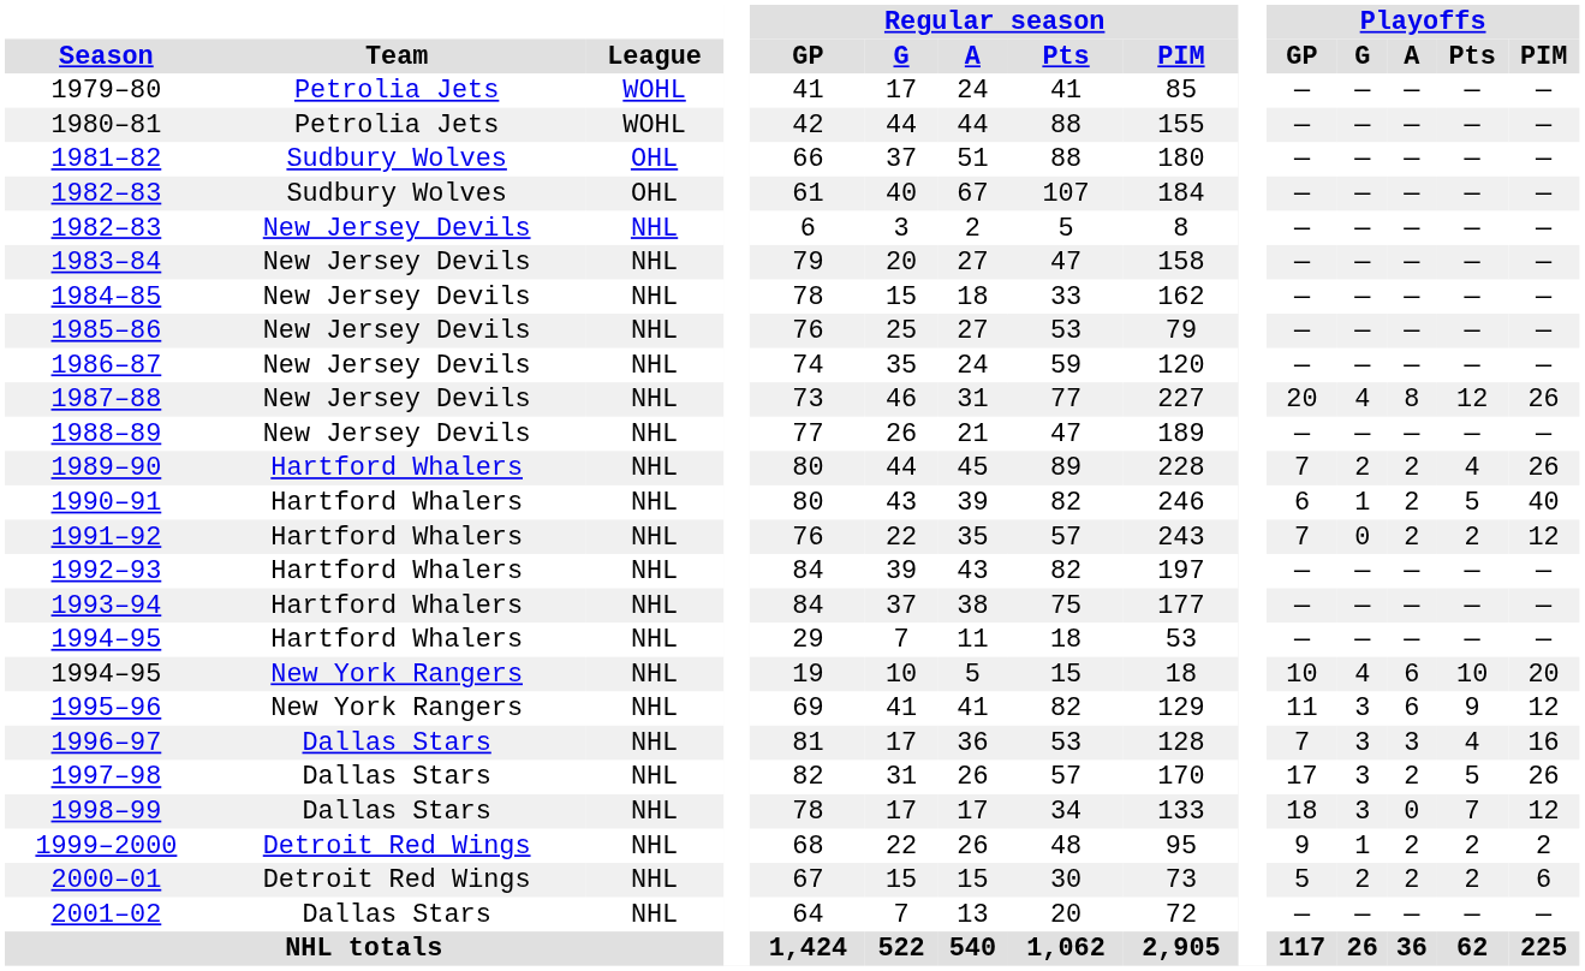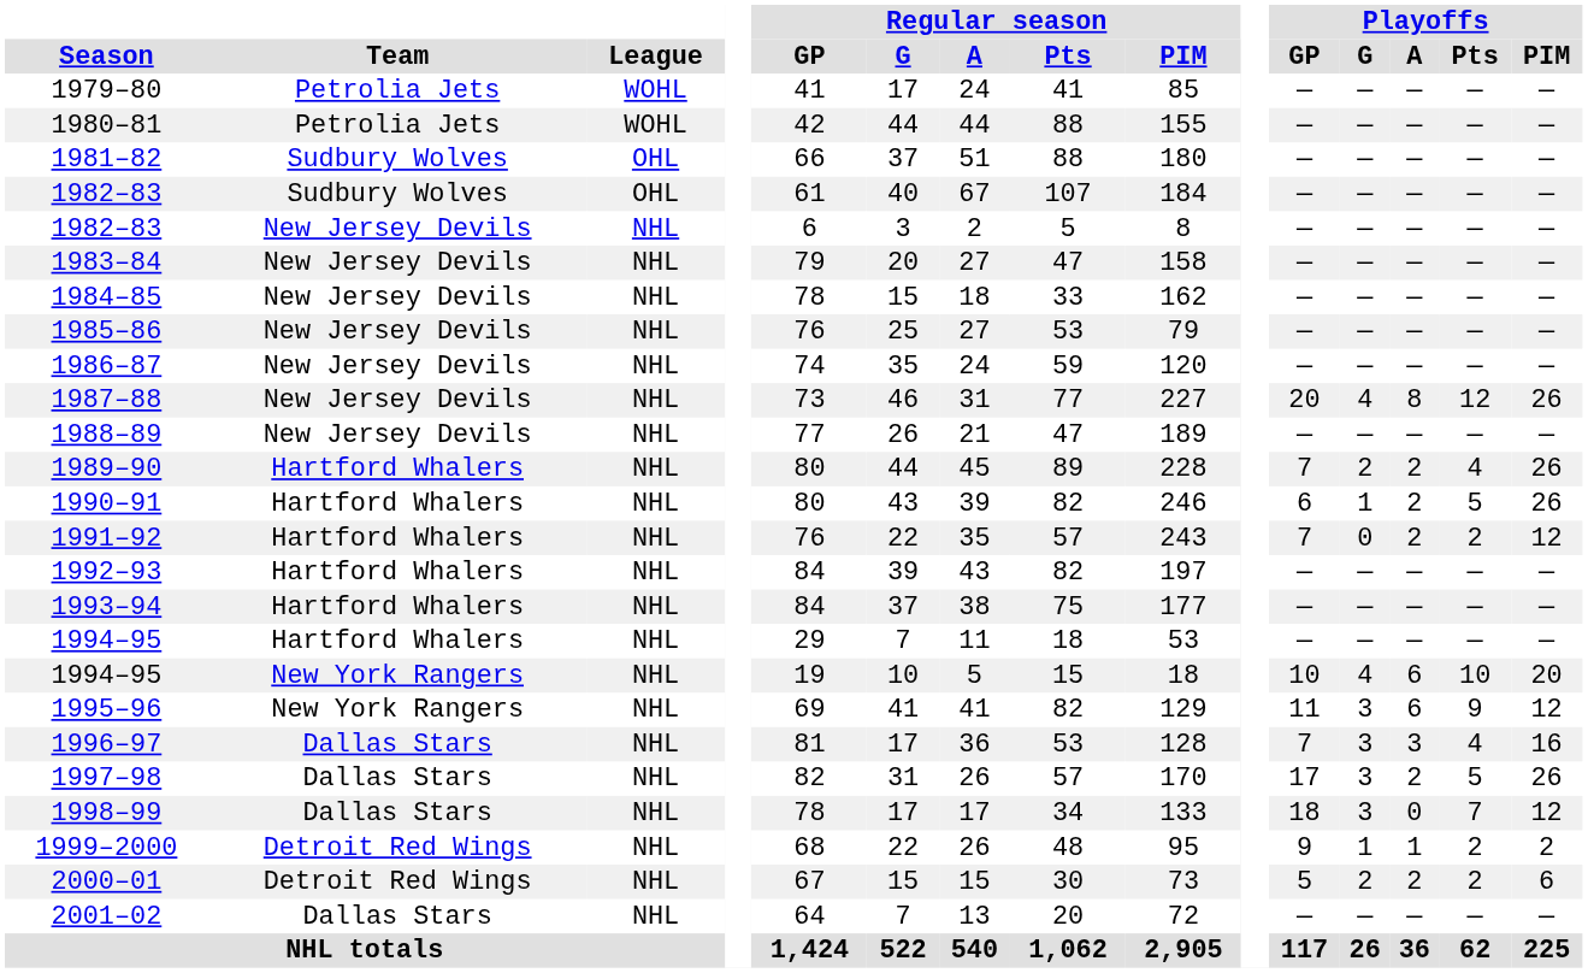 <table border="0" cellpadding="1" cellspacing="0" style="text-align:center; width:60em">
 <tr bgcolor="#e0e0e0">
 <th colspan="3" bgcolor="#ffffff"> </th>
 <th rowspan="99" bgcolor="#ffffff"> </th>
 <th colspan="5"><a href='#'>Regular season</a></th>
 <th rowspan="99" bgcolor="#ffffff"> </th>
 <th colspan="5"><a href='#'>Playoffs</a></th>
 </tr>
 <tr bgcolor="#e0e0e0">
 <th><a href='#'>Season</a></th>
 <th>Team</th>
 <th>League</th>
 <th>GP</th>
 <th><a href='#'>G</a></th>
 <th><a href='#'>A</a></th>
 <th><a href='#'>Pts</a></th>
 <th><a href='#'>PIM</a></th>
 <th>GP</th>
 <th>G</th>
 <th>A</th>
 <th>Pts</th>
 <th>PIM</th>
 </tr>
 <tr>
 <td>1979–80</td>
 <td><a href='#'>Petrolia Jets</a></td>
 <td><a href='#'>WOHL</a></td>
 <td>41</td>
 <td>17</td>
 <td>24</td>
 <td>41</td>
 <td>85</td>
 <td>—</td>
 <td>—</td>
 <td>—</td>
 <td>—</td>
 <td>—</td>
 </tr>
 <tr bgcolor="#f0f0f0">
 <td>1980–81</td>
 <td>Petrolia Jets</td>
 <td>WOHL</td>
 <td>42</td>
 <td>44</td>
 <td>44</td>
 <td>88</td>
 <td>155</td>
 <td>—</td>
 <td>—</td>
 <td>—</td>
 <td>—</td>
 <td>—</td>
 </tr>
 <tr>
 <td><a href='#'>1981–82</a></td>
 <td><a href='#'>Sudbury Wolves</a></td>
 <td><a href='#'>OHL</a></td>
 <td>66</td>
 <td>37</td>
 <td>51</td>
 <td>88</td>
 <td>180</td>
 <td>—</td>
 <td>—</td>
 <td>—</td>
 <td>—</td>
 <td>—</td>
 </tr>
 <tr bgcolor="#f0f0f0">
 <td><a href='#'>1982–83</a></td>
 <td>Sudbury Wolves</td>
 <td>OHL</td>
 <td>61</td>
 <td>40</td>
 <td>67</td>
 <td>107</td>
 <td>184</td>
 <td>—</td>
 <td>—</td>
 <td>—</td>
 <td>—</td>
 <td>—</td>
 </tr>
 <tr>
 <td><a href='#'>1982–83</a></td>
 <td><a href='#'>New Jersey Devils</a></td>
 <td><a href='#'>NHL</a></td>
 <td>6</td>
 <td>3</td>
 <td>2</td>
 <td>5</td>
 <td>8</td>
 <td>—</td>
 <td>—</td>
 <td>—</td>
 <td>—</td>
 <td>—</td>
 </tr>
 <tr bgcolor="#f0f0f0">
 <td><a href='#'>1983–84</a></td>
 <td>New Jersey Devils</td>
 <td>NHL</td>
 <td>79</td>
 <td>20</td>
 <td>27</td>
 <td>47</td>
 <td>158</td>
 <td>—</td>
 <td>—</td>
 <td>—</td>
 <td>—</td>
 <td>—</td>
 </tr>
 <tr>
 <td><a href='#'>1984–85</a></td>
 <td>New Jersey Devils</td>
 <td>NHL</td>
 <td>78</td>
 <td>15</td>
 <td>18</td>
 <td>33</td>
 <td>162</td>
 <td>—</td>
 <td>—</td>
 <td>—</td>
 <td>—</td>
 <td>—</td>
 </tr>
 <tr bgcolor="#f0f0f0">
 <td><a href='#'>1985–86</a></td>
 <td>New Jersey Devils</td>
 <td>NHL</td>
 <td>76</td>
 <td>25</td>
 <td>27</td>
 <td>53</td>
 <td>79</td>
 <td>—</td>
 <td>—</td>
 <td>—</td>
 <td>—</td>
 <td>—</td>
 </tr>
 <tr>
 <td><a href='#'>1986–87</a></td>
 <td>New Jersey Devils</td>
 <td>NHL</td>
 <td>74</td>
 <td>35</td>
 <td>24</td>
 <td>59</td>
 <td>120</td>
 <td>—</td>
 <td>—</td>
 <td>—</td>
 <td>—</td>
 <td>—</td>
 </tr>
 <tr bgcolor="#f0f0f0">
 <td><a href='#'>1987–88</a></td>
 <td>New Jersey Devils</td>
 <td>NHL</td>
 <td>73</td>
 <td>46</td>
 <td>31</td>
 <td>77</td>
 <td>227</td>
 <td>20</td>
 <td>4</td>
 <td>8</td>
 <td>12</td>
 <td>26</td>
 </tr>
 <tr>
 <td><a href='#'>1988–89</a></td>
 <td>New Jersey Devils</td>
 <td>NHL</td>
 <td>77</td>
 <td>26</td>
 <td>21</td>
 <td>47</td>
 <td>189</td>
 <td>—</td>
 <td>—</td>
 <td>—</td>
 <td>—</td>
 <td>—</td>
 </tr>
 <tr bgcolor="#f0f0f0">
 <td><a href='#'>1989–90</a></td>
 <td><a href='#'>Hartford Whalers</a></td>
 <td>NHL</td>
 <td>80</td>
 <td>44</td>
 <td>45</td>
 <td>89</td>
 <td>228</td>
 <td>7</td>
 <td>2</td>
 <td>2</td>
 <td>4</td>
 <td>26</td>
 </tr>
 <tr>
 <td><a href='#'>1990–91</a></td>
 <td>Hartford Whalers</td>
 <td>NHL</td>
 <td>80</td>
 <td>43</td>
 <td>39</td>
 <td>82</td>
 <td>246</td>
 <td>6</td>
 <td>1</td>
 <td>2</td>
 <td>5</td>
-<td>40</td>
+<td>26</td>
 </tr>
 <tr bgcolor="#f0f0f0">
 <td><a href='#'>1991–92</a></td>
 <td>Hartford Whalers</td>
 <td>NHL</td>
 <td>76</td>
 <td>22</td>
 <td>35</td>
 <td>57</td>
 <td>243</td>
 <td>7</td>
 <td>0</td>
 <td>2</td>
 <td>2</td>
 <td>12</td>
 </tr>
 <tr>
 <td><a href='#'>1992–93</a></td>
 <td>Hartford Whalers</td>
 <td>NHL</td>
 <td>84</td>
 <td>39</td>
 <td>43</td>
 <td>82</td>
 <td>197</td>
 <td>—</td>
 <td>—</td>
 <td>—</td>
 <td>—</td>
 <td>—</td>
 </tr>
 <tr bgcolor="#f0f0f0">
 <td><a href='#'>1993–94</a></td>
 <td>Hartford Whalers</td>
 <td>NHL</td>
 <td>84</td>
 <td>37</td>
 <td>38</td>
 <td>75</td>
 <td>177</td>
 <td>—</td>
 <td>—</td>
 <td>—</td>
 <td>—</td>
 <td>—</td>
 </tr>
 <tr>
 <td><a href='#'>1994–95</a></td>
 <td>Hartford Whalers</td>
 <td>NHL</td>
 <td>29</td>
 <td>7</td>
 <td>11</td>
 <td>18</td>
 <td>53</td>
 <td>—</td>
 <td>—</td>
 <td>—</td>
 <td>—</td>
 <td>—</td>
 </tr>
 <tr bgcolor="#f0f0f0">
 <td>1994–95</td>
 <td><a href='#'>New York Rangers</a></td>
 <td>NHL</td>
 <td>19</td>
 <td>10</td>
 <td>5</td>
 <td>15</td>
 <td>18</td>
 <td>10</td>
 <td>4</td>
 <td>6</td>
 <td>10</td>
 <td>20</td>
 </tr>
 <tr>
 <td><a href='#'>1995–96</a></td>
 <td>New York Rangers</td>
 <td>NHL</td>
 <td>69</td>
 <td>41</td>
 <td>41</td>
 <td>82</td>
 <td>129</td>
 <td>11</td>
 <td>3</td>
 <td>6</td>
 <td>9</td>
 <td>12</td>
 </tr>
 <tr bgcolor="#f0f0f0">
 <td><a href='#'>1996–97</a></td>
 <td><a href='#'>Dallas Stars</a></td>
 <td>NHL</td>
 <td>81</td>
 <td>17</td>
 <td>36</td>
 <td>53</td>
 <td>128</td>
 <td>7</td>
 <td>3</td>
 <td>3</td>
 <td>4</td>
 <td>16</td>
 </tr>
 <tr>
 <td><a href='#'>1997–98</a></td>
 <td>Dallas Stars</td>
 <td>NHL</td>
 <td>82</td>
 <td>31</td>
 <td>26</td>
 <td>57</td>
 <td>170</td>
 <td>17</td>
 <td>3</td>
 <td>2</td>
 <td>5</td>
 <td>26</td>
 </tr>
 <tr bgcolor="#f0f0f0">
 <td><a href='#'>1998–99</a></td>
 <td>Dallas Stars</td>
 <td>NHL</td>
 <td>78</td>
 <td>17</td>
 <td>17</td>
 <td>34</td>
 <td>133</td>
 <td>18</td>
 <td>3</td>
 <td>0</td>
 <td>7</td>
 <td>12</td>
 </tr>
 <tr>
 <td><a href='#'>1999–2000</a></td>
 <td><a href='#'>Detroit Red Wings</a></td>
 <td>NHL</td>
 <td>68</td>
 <td>22</td>
 <td>26</td>
 <td>48</td>
 <td>95</td>
 <td>9</td>
 <td>1</td>
-<td>2</td>
+<td>1</td>
 <td>2</td>
 <td>2</td>
 </tr>
 <tr bgcolor="#f0f0f0">
 <td><a href='#'>2000–01</a></td>
 <td>Detroit Red Wings</td>
 <td>NHL</td>
 <td>67</td>
 <td>15</td>
 <td>15</td>
 <td>30</td>
 <td>73</td>
 <td>5</td>
 <td>2</td>
 <td>2</td>
 <td>2</td>
 <td>6</td>
 </tr>
 <tr>
 <td><a href='#'>2001–02</a></td>
 <td>Dallas Stars</td>
 <td>NHL</td>
 <td>64</td>
 <td>7</td>
 <td>13</td>
 <td>20</td>
 <td>72</td>
 <td>—</td>
 <td>—</td>
 <td>—</td>
 <td>—</td>
 <td>—</td>
 </tr>
 <tr bgcolor="#e0e0e0">
 <th colspan="3">NHL totals</th>
 <th>1,424</th>
 <th>522</th>
 <th>540</th>
 <th>1,062</th>
 <th>2,905</th>
 <th>117</th>
 <th>26</th>
 <th>36</th>
 <th>62</th>
 <th>225</th>
 </tr>
 </table>
